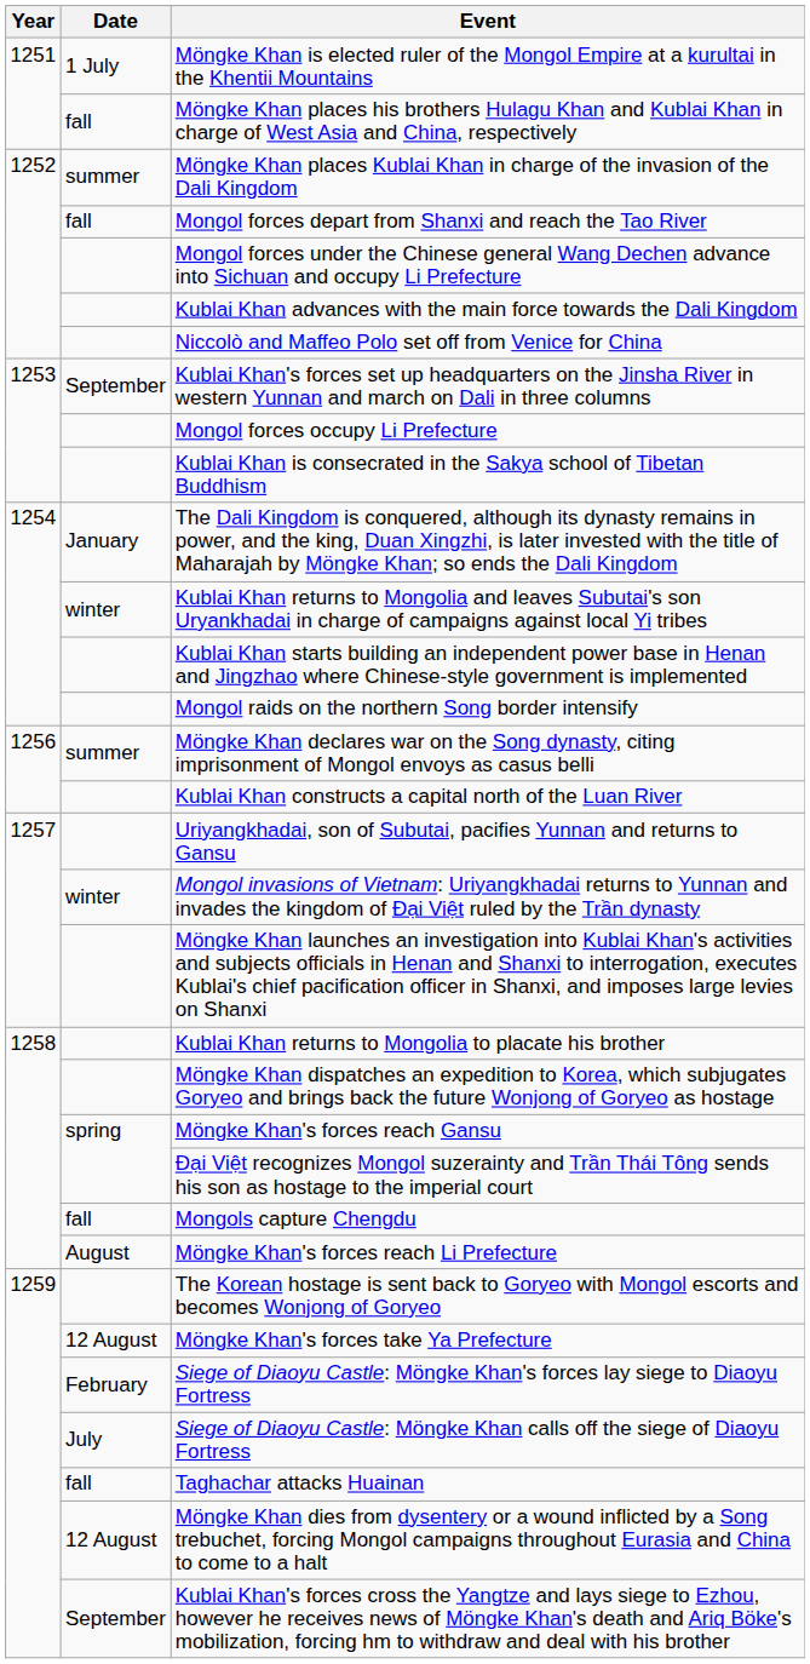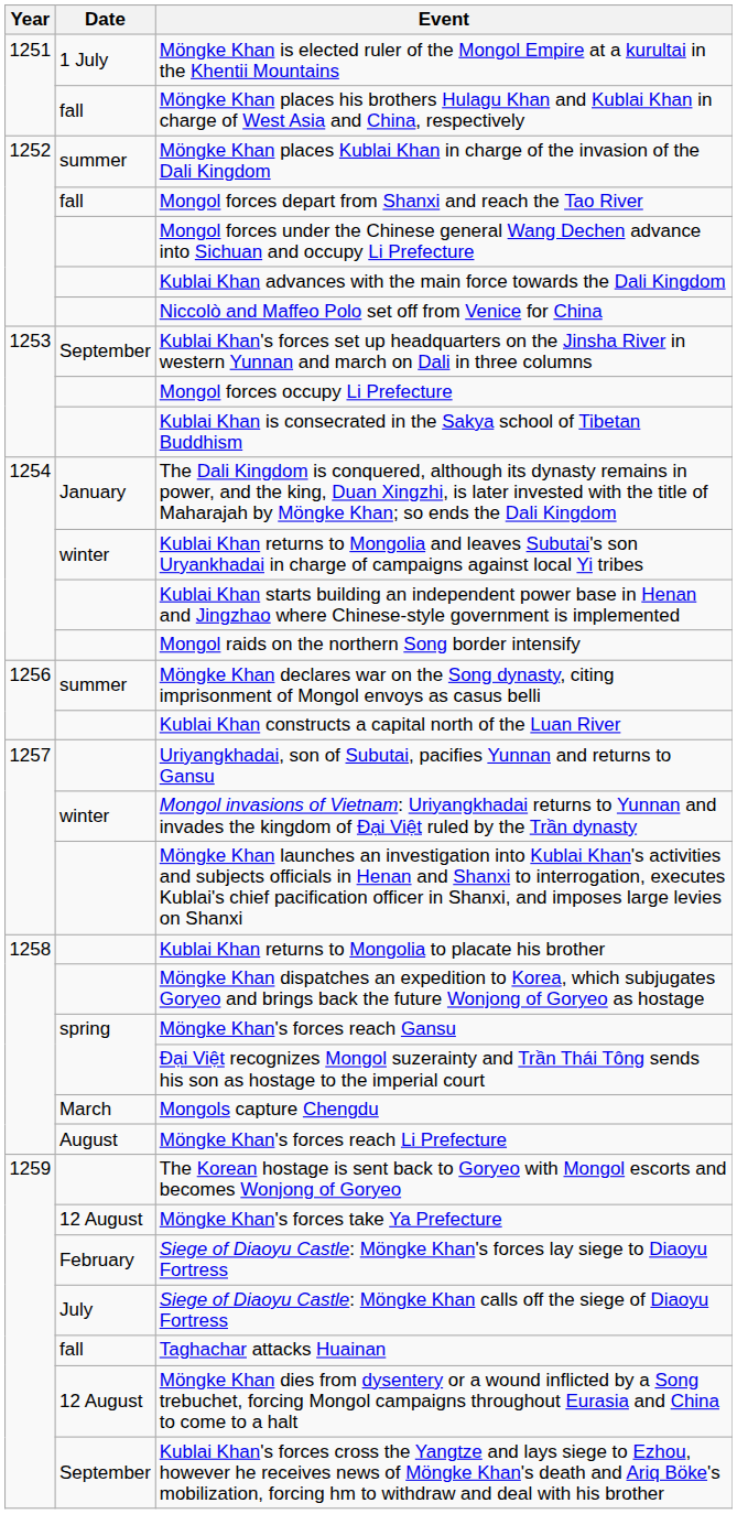 <table class="wikitable" style="width:100%;">
 <tr>
 <th style="width:6%">Year</th>
 <th style="width:10%">Date</th>
 <th>Event</th>
 </tr>
 <tr>
 <td rowspan="2" style="vertical-align:top;">1251</td>
 <td>1 July</td>
 <td><a href='#'>Möngke Khan</a> is elected ruler of the <a href='#'>Mongol Empire</a> at a <a href='#'>kurultai</a> in the <a href='#'>Khentii Mountains</a></td>
 </tr>
 <tr>
 <td>fall</td>
 <td><a href='#'>Möngke Khan</a> places his brothers <a href='#'>Hulagu Khan</a> and <a href='#'>Kublai Khan</a> in charge of <a href='#'>West Asia</a> and <a href='#'>China</a>, respectively</td>
 </tr>
 <tr>
 <td rowspan="5" style="vertical-align:top;">1252</td>
 <td>summer</td>
 <td><a href='#'>Möngke Khan</a> places <a href='#'>Kublai Khan</a> in charge of the invasion of the <a href='#'>Dali Kingdom</a></td>
 </tr>
 <tr>
 <td>fall</td>
 <td><a href='#'>Mongol</a> forces depart from <a href='#'>Shanxi</a> and reach the <a href='#'>Tao River</a></td>
 </tr>
 <tr>
 <td></td>
 <td><a href='#'>Mongol</a> forces under the Chinese general <a href='#'>Wang Dechen</a> advance into <a href='#'>Sichuan</a> and occupy <a href='#'>Li Prefecture</a></td>
 </tr>
 <tr>
 <td></td>
 <td><a href='#'>Kublai Khan</a> advances with the main force towards the <a href='#'>Dali Kingdom</a></td>
 </tr>
 <tr>
 <td></td>
 <td><a href='#'>Niccolò and Maffeo Polo</a> set off from <a href='#'>Venice</a> for <a href='#'>China</a></td>
 </tr>
 <tr>
 <td rowspan="3" style="vertical-align:top;">1253</td>
 <td>September</td>
 <td><a href='#'>Kublai Khan</a>'s forces set up headquarters on the <a href='#'>Jinsha River</a> in western <a href='#'>Yunnan</a> and march on <a href='#'>Dali</a> in three columns</td>
 </tr>
 <tr>
 <td></td>
 <td><a href='#'>Mongol</a> forces occupy <a href='#'>Li Prefecture</a></td>
 </tr>
 <tr>
 <td></td>
 <td><a href='#'>Kublai Khan</a> is consecrated in the <a href='#'>Sakya</a> school of <a href='#'>Tibetan Buddhism</a></td>
 </tr>
 <tr>
 <td rowspan="4" style="vertical-align:top;">1254</td>
 <td>January</td>
 <td>The <a href='#'>Dali Kingdom</a> is conquered, although its dynasty remains in power, and the king, <a href='#'>Duan Xingzhi</a>, is later invested with the title of Maharajah by <a href='#'>Möngke Khan</a>; so ends the <a href='#'>Dali Kingdom</a></td>
 </tr>
 <tr>
 <td>winter</td>
 <td><a href='#'>Kublai Khan</a> returns to <a href='#'>Mongolia</a> and leaves <a href='#'>Subutai</a>'s son <a href='#'>Uryankhadai</a> in charge of campaigns against local <a href='#'>Yi</a> tribes</td>
 </tr>
 <tr>
 <td></td>
 <td><a href='#'>Kublai Khan</a> starts building an independent power base in <a href='#'>Henan</a> and <a href='#'>Jingzhao</a> where Chinese-style government is implemented</td>
 </tr>
 <tr>
 <td></td>
 <td><a href='#'>Mongol</a> raids on the northern <a href='#'>Song</a> border intensify</td>
 </tr>
 <tr>
 <td rowspan="2" style="vertical-align:top;">1256</td>
 <td>summer</td>
 <td><a href='#'>Möngke Khan</a> declares war on the <a href='#'>Song dynasty</a>, citing imprisonment of Mongol envoys as casus belli</td>
 </tr>
 <tr>
 <td></td>
 <td><a href='#'>Kublai Khan</a> constructs a capital north of the <a href='#'>Luan River</a></td>
 </tr>
 <tr>
 <td rowspan="3" style="vertical-align:top;">1257</td>
 <td></td>
 <td><a href='#'>Uriyangkhadai</a>, son of <a href='#'>Subutai</a>, pacifies <a href='#'>Yunnan</a> and returns to <a href='#'>Gansu</a></td>
 </tr>
 <tr>
 <td>winter</td>
 <td><em><a href='#'>Mongol invasions of Vietnam</a></em>: <a href='#'>Uriyangkhadai</a> returns to <a href='#'>Yunnan</a> and invades the kingdom of <a href='#'>Đại Việt</a> ruled by the <a href='#'>Trần dynasty</a></td>
 </tr>
 <tr>
 <td></td>
 <td><a href='#'>Möngke Khan</a> launches an investigation into <a href='#'>Kublai Khan</a>'s activities and subjects officials in <a href='#'>Henan</a> and <a href='#'>Shanxi</a> to interrogation, executes Kublai's chief pacification officer in Shanxi, and imposes large levies on Shanxi</td>
 </tr>
 <tr>
 <td rowspan="6" style="vertical-align:top;">1258</td>
 <td></td>
 <td><a href='#'>Kublai Khan</a> returns to <a href='#'>Mongolia</a> to placate his brother</td>
 </tr>
 <tr>
 <td></td>
 <td><a href='#'>Möngke Khan</a> dispatches an expedition to <a href='#'>Korea</a>, which subjugates <a href='#'>Goryeo</a> and brings back the future <a href='#'>Wonjong of Goryeo</a> as hostage</td>
 </tr>
 <tr>
 <td rowspan="2" style="vertical-align:top;">spring</td>
 <td><a href='#'>Möngke Khan</a>'s forces reach <a href='#'>Gansu</a></td>
 </tr>
 <tr>
 <td><a href='#'>Đại Việt</a> recognizes <a href='#'>Mongol</a> suzerainty and <a href='#'>Trần Thái Tông</a> sends his son as hostage to the imperial court</td>
 </tr>
 <tr>
-<td>fall</td>
+<td>March</td>
 <td><a href='#'>Mongols</a> capture <a href='#'>Chengdu</a></td>
 </tr>
 <tr>
 <td>August</td>
 <td><a href='#'>Möngke Khan</a>'s forces reach <a href='#'>Li Prefecture</a></td>
 </tr>
 <tr>
 <td rowspan="7" style="vertical-align:top;">1259</td>
 <td></td>
 <td>The <a href='#'>Korean</a> hostage is sent back to <a href='#'>Goryeo</a> with <a href='#'>Mongol</a> escorts and becomes <a href='#'>Wonjong of Goryeo</a></td>
 </tr>
 <tr>
 <td>12 August</td>
 <td><a href='#'>Möngke Khan</a>'s forces take <a href='#'>Ya Prefecture</a></td>
 </tr>
 <tr>
 <td>February</td>
 <td><em><a href='#'>Siege of Diaoyu Castle</a></em>: <a href='#'>Möngke Khan</a>'s forces lay siege to <a href='#'>Diaoyu Fortress</a></td>
 </tr>
 <tr>
 <td>July</td>
 <td><em><a href='#'>Siege of Diaoyu Castle</a></em>: <a href='#'>Möngke Khan</a> calls off the siege of <a href='#'>Diaoyu Fortress</a></td>
 </tr>
 <tr>
 <td>fall</td>
 <td><a href='#'>Taghachar</a> attacks <a href='#'>Huainan</a></td>
 </tr>
 <tr>
 <td>12 August</td>
 <td><a href='#'>Möngke Khan</a> dies from <a href='#'>dysentery</a> or a wound inflicted by a <a href='#'>Song</a> trebuchet, forcing Mongol campaigns throughout <a href='#'>Eurasia</a> and <a href='#'>China</a> to come to a halt</td>
 </tr>
 <tr>
 <td>September</td>
 <td><a href='#'>Kublai Khan</a>'s forces cross the <a href='#'>Yangtze</a> and lays siege to <a href='#'>Ezhou</a>, however he receives news of <a href='#'>Möngke Khan</a>'s death and <a href='#'>Ariq Böke</a>'s mobilization, forcing hm to withdraw and deal with his brother</td>
 </tr>
 </table>
